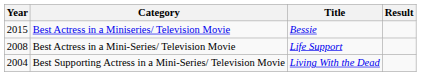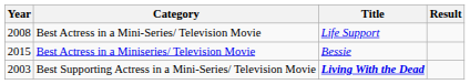 <table class="wikitable">
 <tr>
 <th>Year</th>
 <th>Category</th>
 <th>Title</th>
 <th>Result</th>
 </tr>
 <tr>
+<td>2008</td>
+<td>Best Actress in a Mini-Series/ Television Movie</td>
+<td><em><a href='#'>Life Support</a></em></td>
+<td></td>
+</tr>
+<tr>
 <td>2015</td>
 <td><a href='#'>Best Actress in a Miniseries/ Television Movie</a></td>
 <td><em><a href='#'>Bessie</a></em></td>
 <td></td>
 </tr>
 <tr>
-<td>2008</td>
-<td>Best Actress in a Mini-Series/ Television Movie</td>
-<td><em><a href='#'>Life Support</a></em></td>
-<td></td>
-</tr>
-<tr>
-<td>2004</td>
+<td>2003</td>
 <td>Best Supporting Actress in a Mini-Series/ Television Movie</td>
-<td><em><a href='#'>Living With the Dead</a></em></td>
+<td><strong><em><a href='#'>Living With the Dead</a></em></strong></td>
 <td></td>
 </tr>
 </table>
